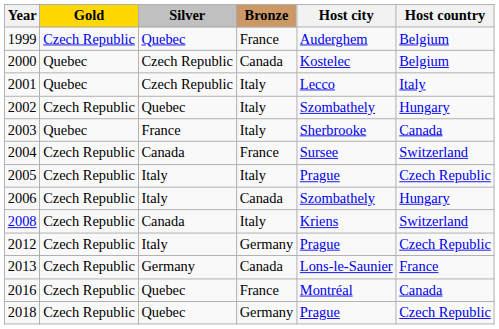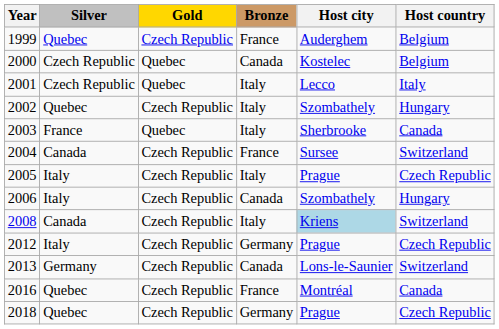 <table class="wikitable sortable">
 <tr bgcolor="#efefef" align=left>
 <th>Year</th>
+<th style="background-color: silver">Silver</th>
 <th style="background-color: gold">Gold</th>
-<th style="background-color: silver">Silver</th>
 <th style="background-color: #c96">Bronze</th>
 <th>Host city</th>
 <th>Host country</th>
 </tr>
 <tr>
 <td>1999</td>
+<td> <a href='#'>Quebec</a></td>
 <td> <a href='#'>Czech Republic</a></td>
-<td> <a href='#'>Quebec</a></td>
 <td> France</td>
 <td><a href='#'>Auderghem</a></td>
 <td><a href='#'>Belgium</a></td>
 </tr>
 <tr>
 <td>2000</td>
+<td> Czech Republic</td>
 <td> Quebec</td>
-<td> Czech Republic</td>
 <td> Canada</td>
 <td><a href='#'>Kostelec</a></td>
 <td><a href='#'>Belgium</a></td>
 </tr>
 <tr>
 <td>2001</td>
+<td> Czech Republic</td>
 <td> Quebec</td>
-<td> Czech Republic</td>
 <td> Italy</td>
 <td><a href='#'>Lecco</a></td>
 <td><a href='#'>Italy</a></td>
 </tr>
 <tr>
 <td>2002</td>
+<td> Quebec</td>
 <td> Czech Republic</td>
-<td> Quebec</td>
 <td> Italy</td>
 <td><a href='#'>Szombathely</a></td>
 <td><a href='#'>Hungary</a></td>
 </tr>
 <tr>
 <td>2003</td>
+<td> France</td>
 <td> Quebec</td>
-<td> France</td>
 <td> Italy</td>
 <td><a href='#'>Sherbrooke</a></td>
 <td><a href='#'>Canada</a></td>
 </tr>
 <tr>
 <td>2004</td>
+<td> Canada</td>
 <td> Czech Republic</td>
-<td> Canada</td>
 <td> France</td>
 <td><a href='#'>Sursee</a></td>
 <td><a href='#'>Switzerland</a></td>
 </tr>
 <tr>
 <td>2005</td>
+<td> Italy</td>
 <td> Czech Republic</td>
-<td> Italy</td>
 <td> Italy</td>
 <td><a href='#'>Prague</a></td>
 <td><a href='#'>Czech Republic</a></td>
 </tr>
 <tr>
 <td>2006</td>
+<td> Italy</td>
 <td> Czech Republic</td>
-<td> Italy</td>
 <td> Canada</td>
 <td><a href='#'>Szombathely</a></td>
 <td><a href='#'>Hungary</a></td>
 </tr>
 <tr>
 <td><a href='#'>2008</a></td>
+<td> Canada</td>
 <td> Czech Republic</td>
-<td> Canada</td>
 <td> Italy</td>
-<td><a href='#'>Kriens</a></td>
+<td style="background: lightblue;"><a href='#'>Kriens</a></td>
 <td><a href='#'>Switzerland</a></td>
 </tr>
 <tr>
 <td>2012</td>
+<td> Italy</td>
 <td> Czech Republic</td>
-<td> Italy</td>
 <td> Germany</td>
 <td><a href='#'>Prague</a></td>
 <td><a href='#'>Czech Republic</a></td>
 </tr>
 <tr>
 <td>2013</td>
+<td> Germany</td>
 <td> Czech Republic</td>
-<td> Germany</td>
 <td> Canada</td>
 <td><a href='#'>Lons-le-Saunier</a></td>
-<td><a href='#'>France</a></td>
+<td><a href='#'>Switzerland</a></td>
 </tr>
 <tr>
 <td>2016</td>
+<td> Quebec</td>
 <td> Czech Republic</td>
-<td> Quebec</td>
 <td> France</td>
 <td><a href='#'>Montréal</a></td>
 <td><a href='#'>Canada</a></td>
 </tr>
 <tr>
 <td>2018</td>
+<td> Quebec</td>
 <td> Czech Republic</td>
-<td> Quebec</td>
 <td> Germany</td>
 <td><a href='#'>Prague</a></td>
 <td><a href='#'>Czech Republic</a></td>
 </tr>
 </table>
